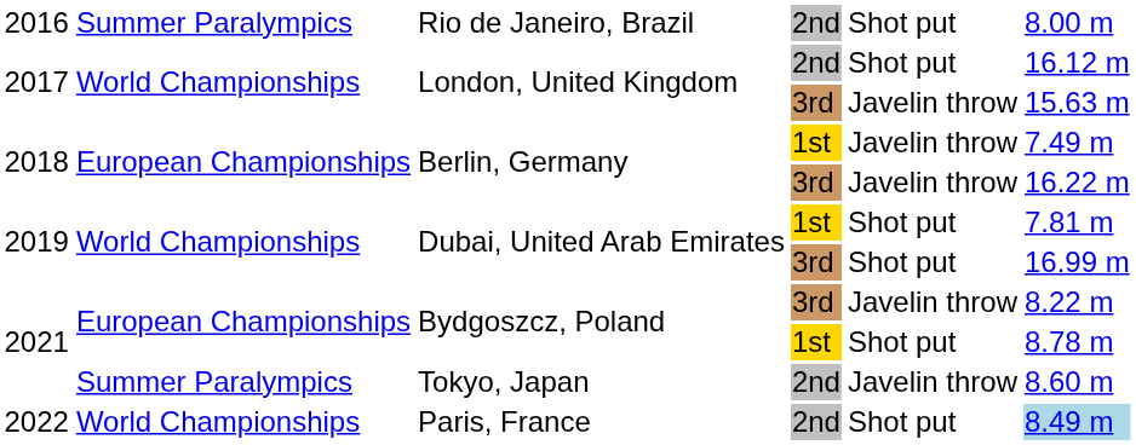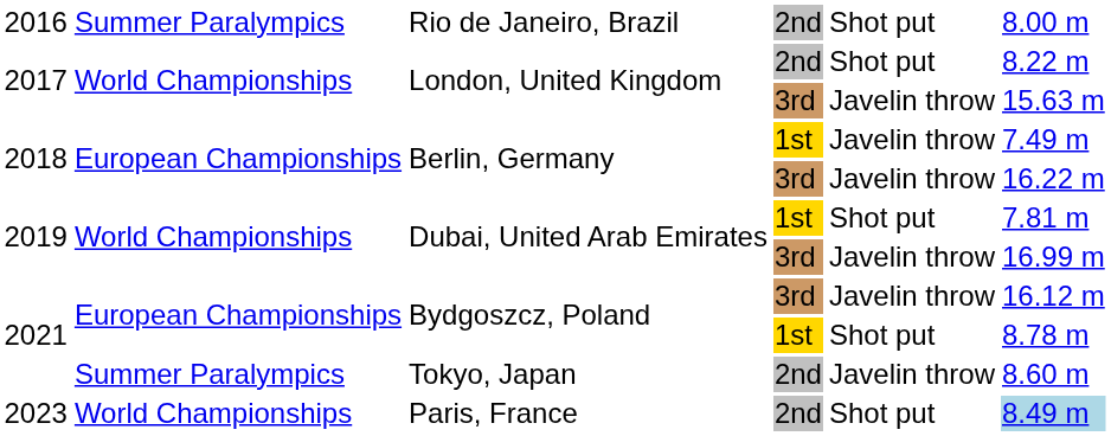 <table>
 <tr>
 <td>2016</td>
 <td><a href='#'>Summer Paralympics</a></td>
 <td>Rio de Janeiro, Brazil</td>
 <td bgcolor="silver">2nd</td>
 <td>Shot put</td>
 <td><a href='#'>8.00 m</a></td>
 </tr>
 <tr>
 <td rowspan=2>2017</td>
 <td rowspan=2><a href='#'>World Championships</a></td>
 <td rowspan=2>London, United Kingdom</td>
 <td bgcolor="silver">2nd</td>
 <td>Shot put</td>
-<td><a href='#'>16.12 m</a></td>
+<td><a href='#'>8.22 m</a></td>
 </tr>
 <tr>
 <td bgcolor="cc9966">3rd</td>
 <td>Javelin throw</td>
 <td><a href='#'>15.63 m</a></td>
 </tr>
 <tr>
 <td rowspan=2>2018</td>
 <td rowspan=2><a href='#'>European Championships</a></td>
 <td rowspan=2>Berlin, Germany</td>
 <td bgcolor="gold">1st</td>
 <td>Javelin throw</td>
 <td><a href='#'>7.49 m</a></td>
 </tr>
 <tr>
 <td bgcolor="cc9966">3rd</td>
 <td>Javelin throw</td>
 <td><a href='#'>16.22 m</a></td>
 </tr>
 <tr>
 <td rowspan=2>2019</td>
 <td rowspan=2><a href='#'>World Championships</a></td>
 <td rowspan=2>Dubai, United Arab Emirates</td>
 <td bgcolor="gold">1st</td>
 <td>Shot put</td>
 <td><a href='#'>7.81 m</a></td>
 </tr>
 <tr>
 <td bgcolor="cc9966">3rd</td>
-<td>Shot put</td>
+<td>Javelin throw</td>
 <td><a href='#'>16.99 m</a></td>
 </tr>
 <tr>
 <td rowspan=3>2021</td>
 <td rowspan=2><a href='#'>European Championships</a></td>
 <td rowspan=2>Bydgoszcz, Poland</td>
 <td bgcolor="cc9966">3rd</td>
 <td>Javelin throw</td>
-<td><a href='#'>8.22 m</a></td>
+<td><a href='#'>16.12 m</a></td>
 </tr>
 <tr>
 <td bgcolor="gold">1st</td>
 <td>Shot put</td>
 <td><a href='#'>8.78 m</a></td>
 </tr>
 <tr>
 <td><a href='#'>Summer Paralympics</a></td>
 <td>Tokyo, Japan</td>
 <td bgcolor="silver">2nd</td>
 <td>Javelin throw</td>
 <td><a href='#'>8.60 m</a></td>
 </tr>
 <tr>
-<td>2022</td>
+<td>2023</td>
 <td><a href='#'>World Championships</a></td>
 <td>Paris, France</td>
 <td bgcolor="silver">2nd</td>
 <td>Shot put</td>
 <td style="background: lightblue;"><a href='#'>8.49 m</a></td>
 </tr>
 </table>
